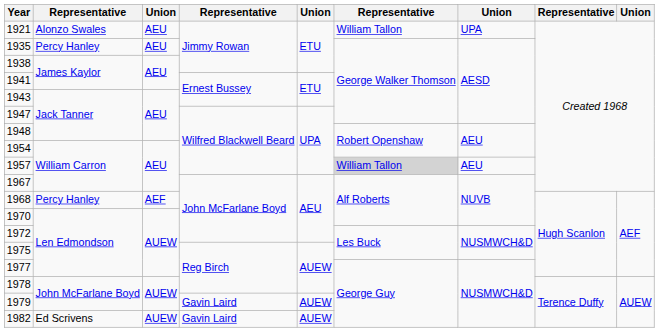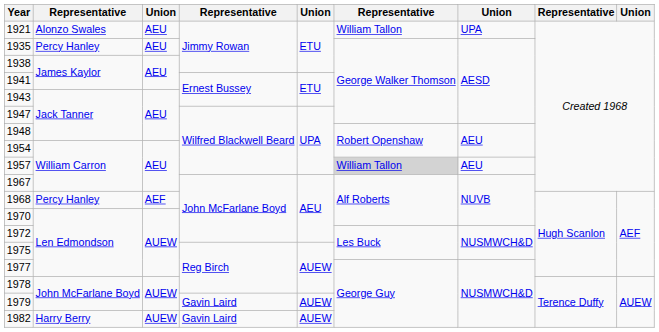 <table class="wikitable">
 <tr>
 <th>Year</th>
 <th>Representative</th>
 <th>Union</th>
 <th>Representative</th>
 <th>Union</th>
 <th>Representative</th>
 <th>Union</th>
 <th>Representative</th>
 <th>Union</th>
 </tr>
 <tr>
 <td>1921</td>
 <td><a href='#'>Alonzo Swales</a></td>
 <td><a href='#'>AEU</a></td>
 <td rowspan=3><a href='#'>Jimmy Rowan</a></td>
 <td rowspan=3><a href='#'>ETU</a></td>
 <td><a href='#'>William Tallon</a></td>
 <td><a href='#'>UPA</a></td>
 <td rowspan=10 colspan=2 align="center"><em>Created 1968</em></td>
 </tr>
 <tr>
 <td>1935</td>
 <td><a href='#'>Percy Hanley</a></td>
 <td><a href='#'>AEU</a></td>
 <td rowspan=5><a href='#'>George Walker Thomson</a></td>
 <td rowspan=5><a href='#'>AESD</a></td>
 </tr>
 <tr>
 <td>1938</td>
 <td rowspan=2><a href='#'>James Kaylor</a></td>
 <td rowspan=2><a href='#'>AEU</a></td>
 </tr>
 <tr>
 <td>1941</td>
 <td rowspan=2><a href='#'>Ernest Bussey</a></td>
 <td rowspan=2><a href='#'>ETU</a></td>
 </tr>
 <tr>
 <td>1943</td>
 <td rowspan=3><a href='#'>Jack Tanner</a></td>
 <td rowspan=3><a href='#'>AEU</a></td>
 </tr>
 <tr>
 <td>1947</td>
 <td rowspan=4><a href='#'>Wilfred Blackwell Beard</a></td>
 <td rowspan=4><a href='#'>UPA</a></td>
 </tr>
 <tr>
 <td>1948</td>
 <td rowspan=2><a href='#'>Robert Openshaw</a></td>
 <td rowspan=2><a href='#'>AEU</a></td>
 </tr>
 <tr>
 <td>1954</td>
 <td rowspan=3><a href='#'>William Carron</a></td>
 <td rowspan=3><a href='#'>AEU</a></td>
 </tr>
 <tr>
 <td>1957</td>
 <td style="background: lightgrey;"><a href='#'>William Tallon</a></td>
 <td><a href='#'>AEU</a></td>
 </tr>
 <tr>
 <td>1967</td>
 <td rowspan=4><a href='#'>John McFarlane Boyd</a></td>
 <td rowspan=4><a href='#'>AEU</a></td>
 <td rowspan=3><a href='#'>Alf Roberts</a></td>
 <td rowspan=3><a href='#'>NUVB</a></td>
 </tr>
 <tr>
 <td>1968</td>
 <td><a href='#'>Percy Hanley</a></td>
 <td><a href='#'>AEF</a></td>
 <td rowspan=5><a href='#'>Hugh Scanlon</a></td>
 <td rowspan=5><a href='#'>AEF</a></td>
 </tr>
 <tr>
 <td>1970</td>
 <td rowspan=4><a href='#'>Len Edmondson</a></td>
 <td rowspan=4><a href='#'>AUEW</a></td>
 </tr>
 <tr>
 <td>1972</td>
 <td rowspan=2><a href='#'>Les Buck</a></td>
 <td rowspan=2><a href='#'>NUSMWCH&D</a></td>
 </tr>
 <tr>
 <td>1975</td>
 <td rowspan=3><a href='#'>Reg Birch</a></td>
 <td rowspan=3><a href='#'>AUEW</a></td>
 </tr>
 <tr>
 <td>1977</td>
 <td rowspan=4><a href='#'>George Guy</a></td>
 <td rowspan=4><a href='#'>NUSMWCH&D</a></td>
 </tr>
 <tr>
 <td>1978</td>
 <td rowspan=2><a href='#'>John McFarlane Boyd</a></td>
 <td rowspan=2><a href='#'>AUEW</a></td>
 <td rowspan=3><a href='#'>Terence Duffy</a></td>
 <td rowspan=3><a href='#'>AUEW</a></td>
 </tr>
 <tr>
 <td>1979</td>
 <td><a href='#'>Gavin Laird</a></td>
 <td><a href='#'>AUEW</a></td>
 </tr>
 <tr>
 <td>1982</td>
-<td>Ed Scrivens</td>
+<td><a href='#'>Harry Berry</a></td>
 <td><a href='#'>AUEW</a></td>
 <td><a href='#'>Gavin Laird</a></td>
 <td><a href='#'>AUEW</a></td>
 </tr>
 </table>
